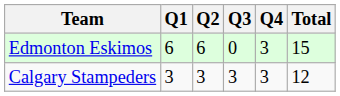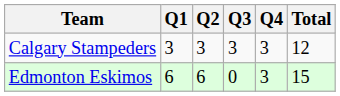 <table class="wikitable">
 <tr>
 <th>Team</th>
 <th>Q1</th>
 <th>Q2</th>
 <th>Q3</th>
 <th>Q4</th>
 <th>Total</th>
 </tr>
+<tr>
+<td><a href='#'>Calgary Stampeders</a></td>
+<td>3</td>
+<td>3</td>
+<td>3</td>
+<td>3</td>
+<td>12</td>
+</tr>
 <tr style="background-color:#ddffdd">
 <td><a href='#'>Edmonton Eskimos</a></td>
 <td>6</td>
 <td>6</td>
 <td>0</td>
 <td>3</td>
 <td>15</td>
 </tr>
-<tr>
-<td><a href='#'>Calgary Stampeders</a></td>
-<td>3</td>
-<td>3</td>
-<td>3</td>
-<td>3</td>
-<td>12</td>
-</tr>
 </table>
